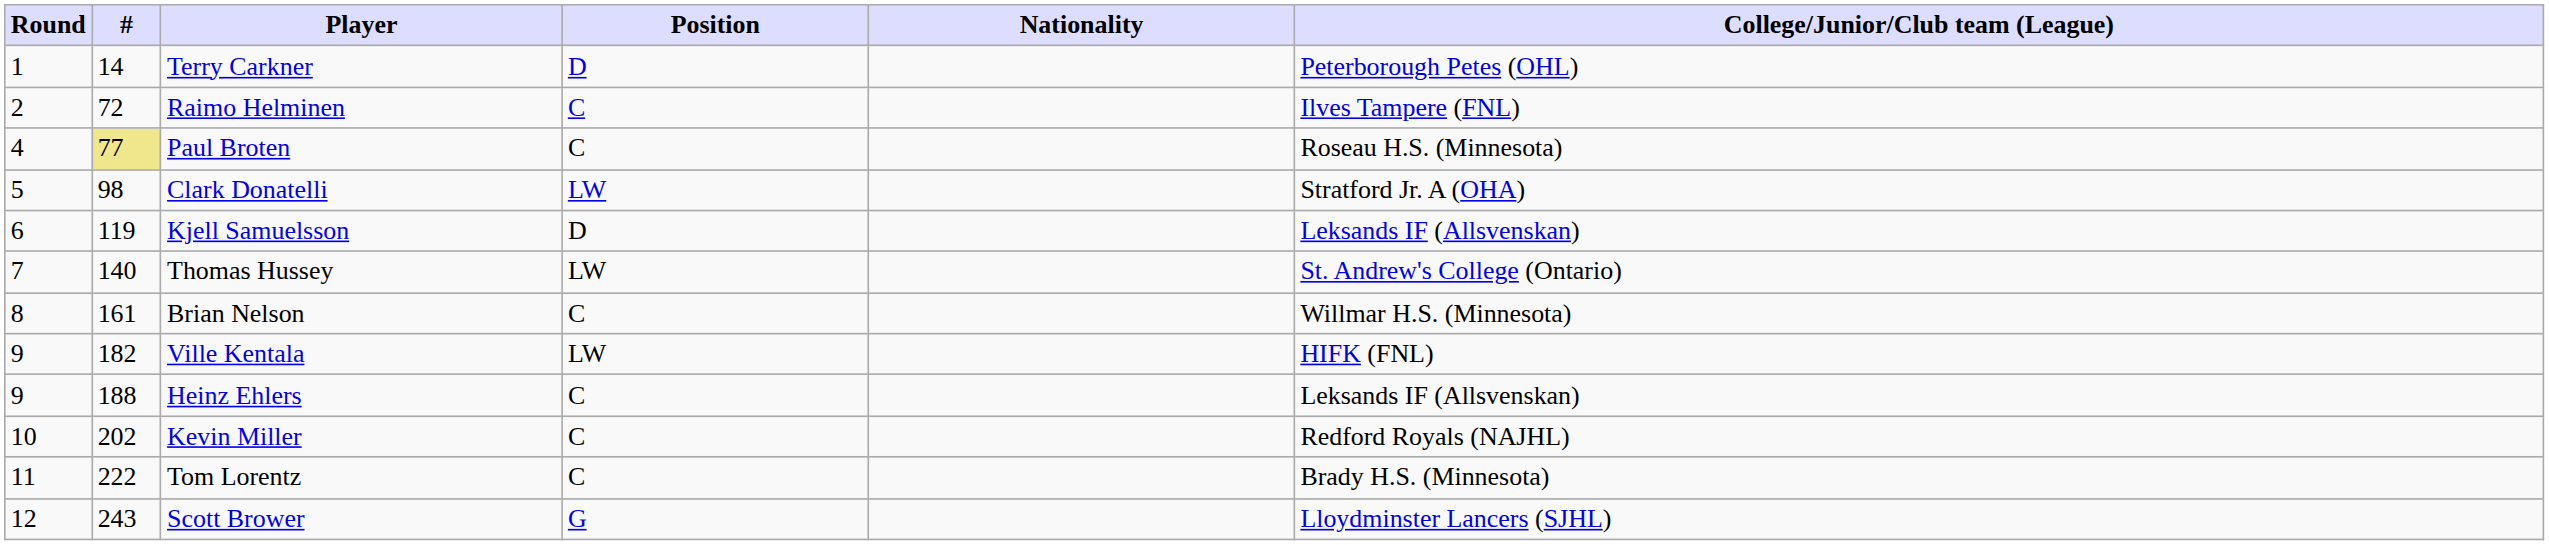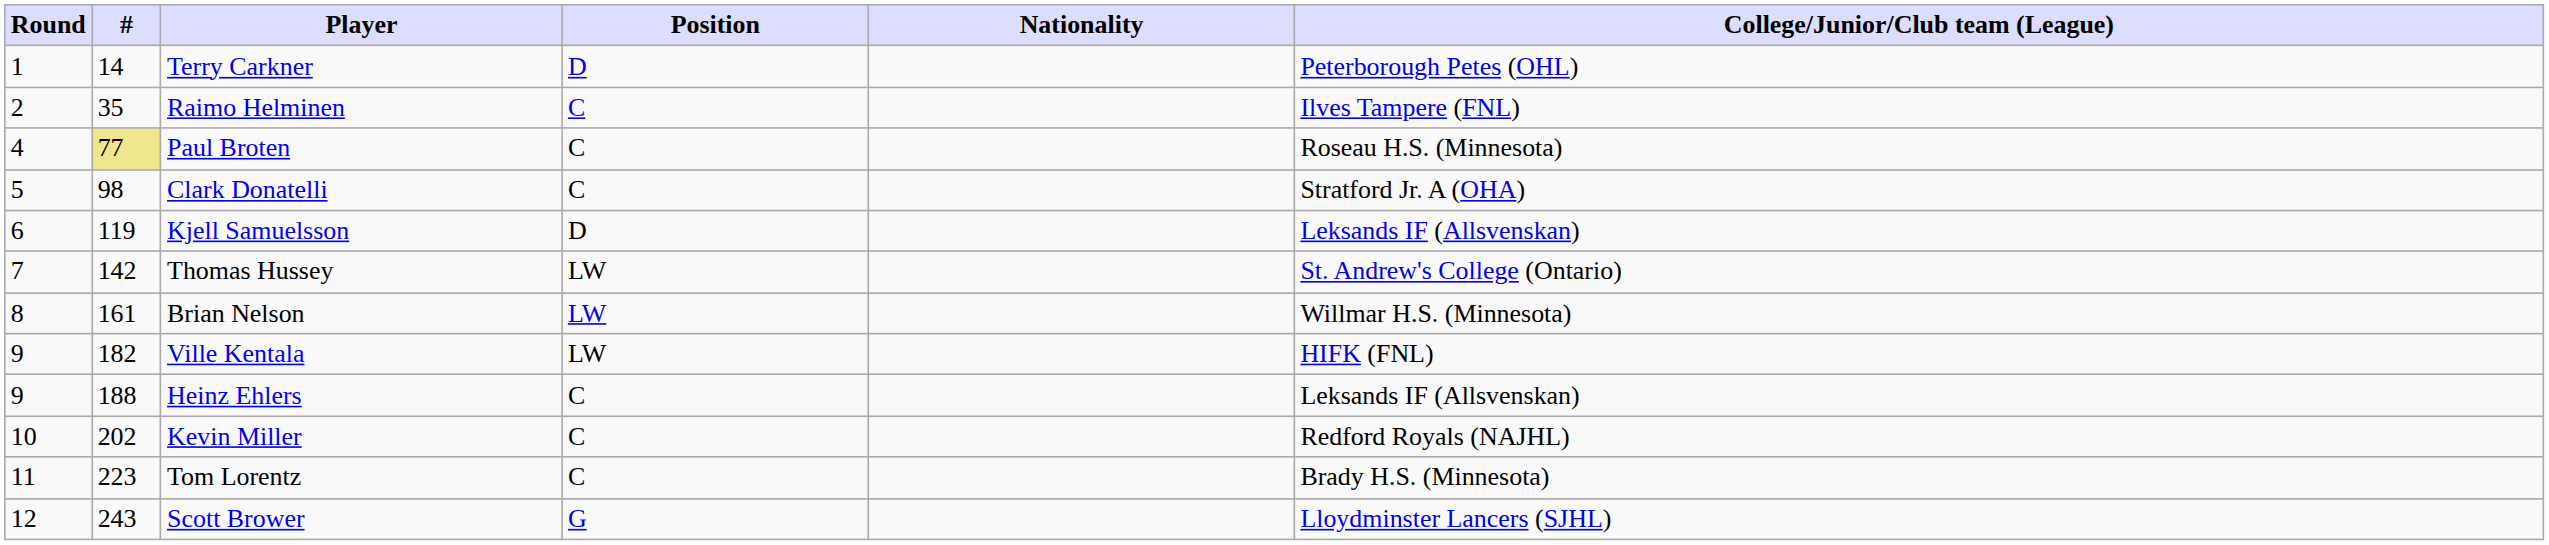 <table class="wikitable">
 <tr>
 <th style="background:#ddf; width:2.00%;">Round</th>
 <th style="background:#ddf; width:2.75%;">#</th>
 <th style="background:#ddf; width:16.0%;">Player</th>
 <th style="background:#ddf; width:12.25%;">Position</th>
 <th style="background:#ddf; width:17.0%;">Nationality</th>
 <th style="background:#ddf; width:100.0%;">College/Junior/Club team (League)</th>
 </tr>
 <tr>
 <td>1</td>
 <td>14</td>
 <td><a href='#'>Terry Carkner</a></td>
 <td><a href='#'>D</a></td>
 <td></td>
 <td><a href='#'>Peterborough Petes</a> (<a href='#'>OHL</a>)</td>
 </tr>
 <tr>
 <td>2</td>
-<td>72</td>
+<td>35</td>
 <td><a href='#'>Raimo Helminen</a></td>
 <td><a href='#'>C</a></td>
 <td></td>
 <td><a href='#'>Ilves Tampere</a> (<a href='#'>FNL</a>)</td>
 </tr>
 <tr>
 <td>4</td>
 <td style="background: khaki;">77</td>
 <td><a href='#'>Paul Broten</a></td>
 <td>C</td>
 <td></td>
 <td>Roseau H.S. (Minnesota)</td>
 </tr>
 <tr>
 <td>5</td>
 <td>98</td>
 <td><a href='#'>Clark Donatelli</a></td>
-<td><a href='#'>LW</a></td>
+<td>C</td>
 <td></td>
 <td>Stratford Jr. A (<a href='#'>OHA</a>)</td>
 </tr>
 <tr>
 <td>6</td>
 <td>119</td>
 <td><a href='#'>Kjell Samuelsson</a></td>
 <td>D</td>
 <td></td>
 <td><a href='#'>Leksands IF</a> (<a href='#'>Allsvenskan</a>)</td>
 </tr>
 <tr>
 <td>7</td>
-<td>140</td>
+<td>142</td>
 <td>Thomas Hussey</td>
 <td>LW</td>
 <td></td>
 <td><a href='#'>St. Andrew's College</a> (Ontario)</td>
 </tr>
 <tr>
 <td>8</td>
 <td>161</td>
 <td>Brian Nelson</td>
-<td>C</td>
+<td><a href='#'>LW</a></td>
 <td></td>
 <td>Willmar H.S. (Minnesota)</td>
 </tr>
 <tr>
 <td>9</td>
 <td>182</td>
 <td><a href='#'>Ville Kentala</a></td>
 <td>LW</td>
 <td></td>
 <td><a href='#'>HIFK</a> (FNL)</td>
 </tr>
 <tr>
 <td>9</td>
 <td>188</td>
 <td><a href='#'>Heinz Ehlers</a></td>
 <td>C</td>
 <td></td>
 <td>Leksands IF (Allsvenskan)</td>
 </tr>
 <tr>
 <td>10</td>
 <td>202</td>
 <td><a href='#'>Kevin Miller</a></td>
 <td>C</td>
 <td></td>
 <td>Redford Royals (NAJHL)</td>
 </tr>
 <tr>
 <td>11</td>
-<td>222</td>
+<td>223</td>
 <td>Tom Lorentz</td>
 <td>C</td>
 <td></td>
 <td>Brady H.S. (Minnesota)</td>
 </tr>
 <tr>
 <td>12</td>
 <td>243</td>
 <td><a href='#'>Scott Brower</a></td>
 <td><a href='#'>G</a></td>
 <td></td>
 <td><a href='#'>Lloydminster Lancers</a> (<a href='#'>SJHL</a>)</td>
 </tr>
 </table>
